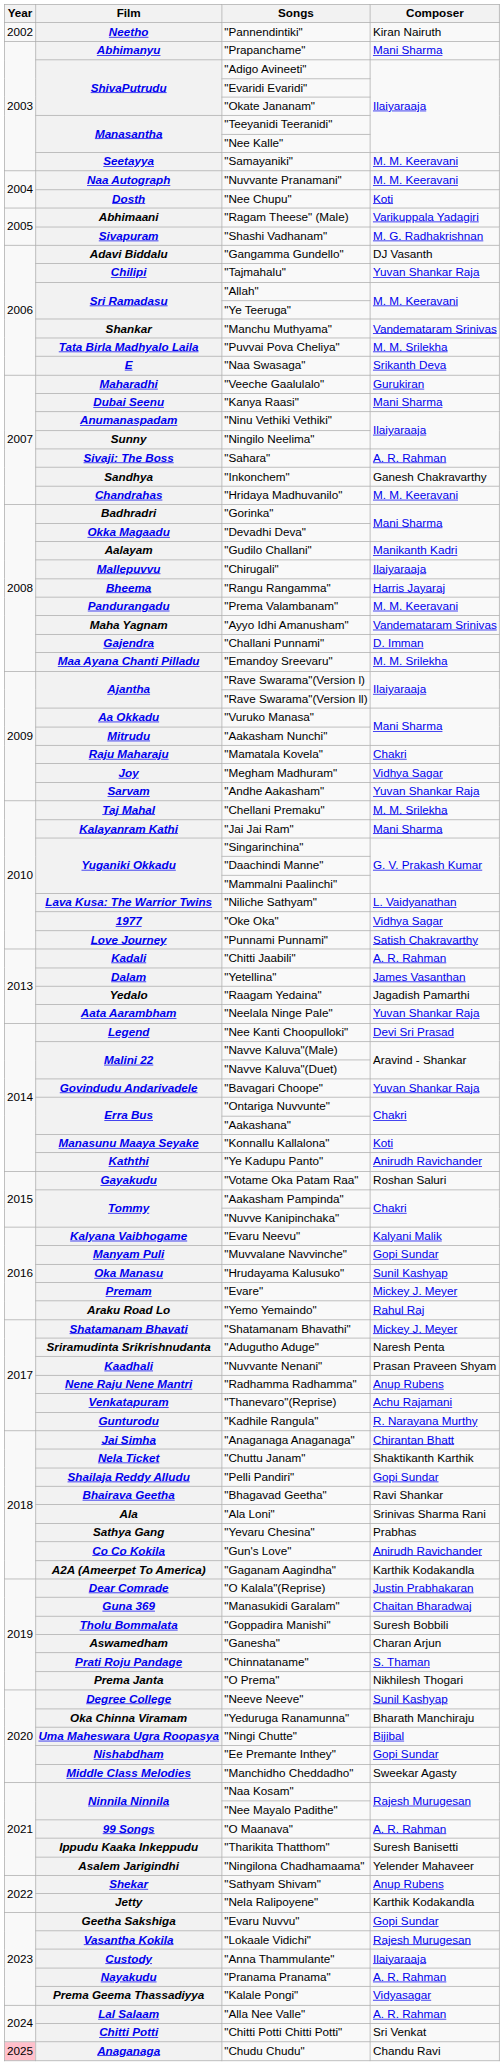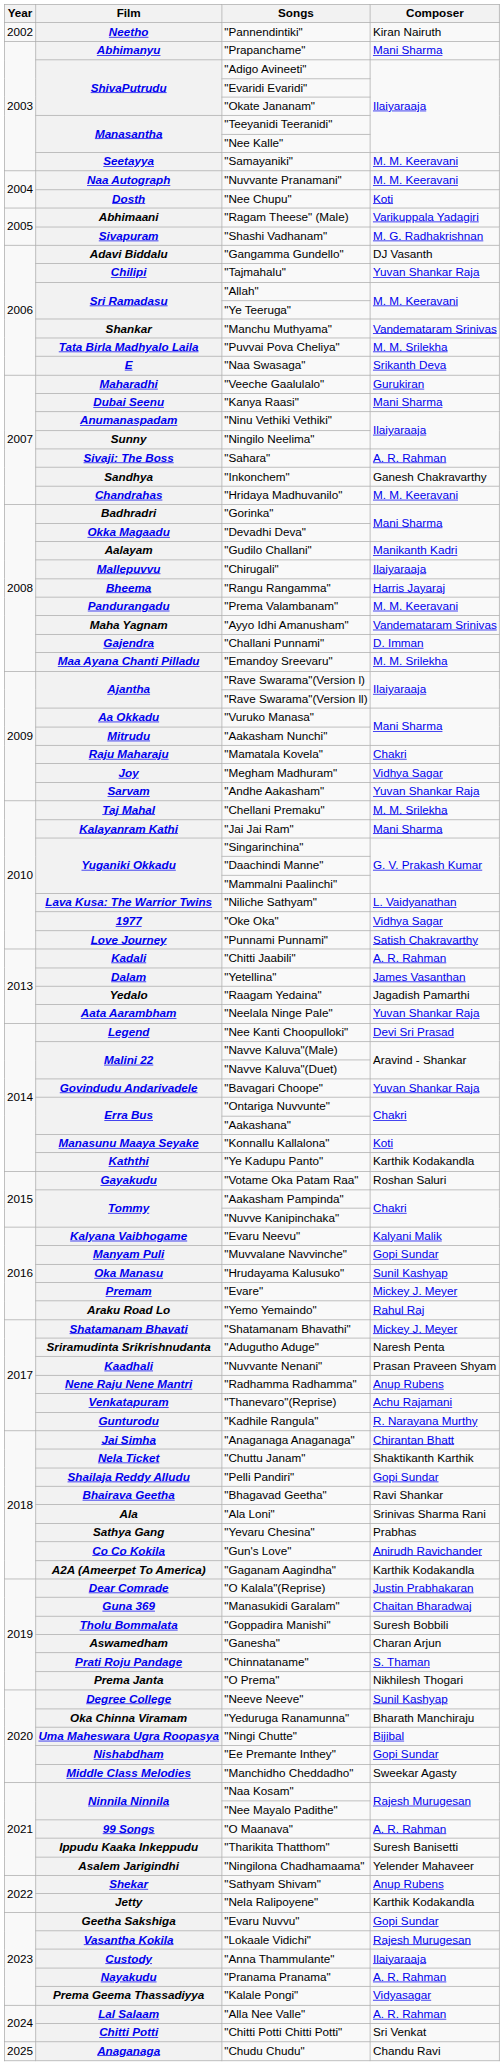 <table class="wikitable sortable">
 <tr>
 <th>Year</th>
 <th>Film</th>
 <th>Songs</th>
 <th>Composer</th>
 </tr>
 <tr>
 <td>2002</td>
 <th><em><a href='#'>Neetho</a></em></th>
 <td>"Pannendintiki"</td>
 <td>Kiran Nairuth</td>
 </tr>
 <tr>
 <td rowspan="7">2003</td>
 <th><a href='#'><em>Abhimanyu</em></a></th>
 <td>"Prapanchame"</td>
 <td><a href='#'>Mani Sharma</a></td>
 </tr>
 <tr>
 <th rowspan="3"><a href='#'><em>ShivaPutrudu</em></a></th>
 <td>"Adigo Avineeti"</td>
 <td rowspan="5"><a href='#'>Ilaiyaraaja</a></td>
 </tr>
 <tr>
 <td>"Evaridi Evaridi"</td>
 </tr>
 <tr>
 <td>"Okate Jananam"</td>
 </tr>
 <tr>
 <th rowspan="2"><a href='#'><em>Manasantha</em></a></th>
 <td>"Teeyanidi Teeranidi"</td>
 </tr>
 <tr>
 <td>"Nee Kalle"</td>
 </tr>
 <tr>
 <th><em><a href='#'>Seetayya</a></em></th>
 <td>"Samayaniki"</td>
 <td><a href='#'>M. M. Keeravani</a></td>
 </tr>
 <tr>
 <td rowspan="2">2004</td>
 <th><em><a href='#'>Naa Autograph</a></em></th>
 <td>"Nuvvante Pranamani"</td>
 <td><a href='#'>M. M. Keeravani</a></td>
 </tr>
 <tr>
 <th><a href='#'><em>Dosth</em></a></th>
 <td>"Nee Chupu"</td>
 <td><a href='#'>Koti</a></td>
 </tr>
 <tr>
 <td rowspan="2">2005</td>
 <th><em>Abhimaani</em></th>
 <td>"Ragam Theese" (Male)</td>
 <td><a href='#'>Varikuppala Yadagiri</a></td>
 </tr>
 <tr>
 <th><em><a href='#'>Sivapuram</a></em></th>
 <td>"Shashi Vadhanam"</td>
 <td><a href='#'>M. G. Radhakrishnan</a></td>
 </tr>
 <tr>
 <td rowspan="7">2006</td>
 <th><em>Adavi Biddalu</em></th>
 <td>"Gangamma Gundello"</td>
 <td>DJ Vasanth</td>
 </tr>
 <tr>
 <th><a href='#'><em>Chilipi</em></a></th>
 <td>"Tajmahalu"</td>
 <td><a href='#'>Yuvan Shankar Raja</a></td>
 </tr>
 <tr>
 <th rowspan="2"><em><a href='#'>Sri Ramadasu</a></em></th>
 <td>"Allah"</td>
 <td rowspan="2"><a href='#'>M. M. Keeravani</a></td>
 </tr>
 <tr>
 <td>"Ye Teeruga"</td>
 </tr>
 <tr>
 <th><em>Shankar</em></th>
 <td>"Manchu Muthyama"</td>
 <td><a href='#'>Vandemataram Srinivas</a></td>
 </tr>
 <tr>
 <th><em><a href='#'>Tata Birla Madhyalo Laila</a></em></th>
 <td>"Puvvai Pova Cheliya"</td>
 <td><a href='#'>M. M. Srilekha</a></td>
 </tr>
 <tr>
 <th><em><a href='#'>E</a></em></th>
 <td>"Naa Swasaga"</td>
 <td><a href='#'>Srikanth Deva</a></td>
 </tr>
 <tr>
 <td rowspan="7">2007</td>
 <th><a href='#'><em>Maharadhi</em></a></th>
 <td>"Veeche Gaalulalo"</td>
 <td><a href='#'>Gurukiran</a></td>
 </tr>
 <tr>
 <th><em><a href='#'>Dubai Seenu</a></em></th>
 <td>"Kanya Raasi"</td>
 <td><a href='#'>Mani Sharma</a></td>
 </tr>
 <tr>
 <th><em><a href='#'>Anumanaspadam</a></em></th>
 <td>"Ninu Vethiki Vethiki"</td>
 <td rowspan="2"><a href='#'>Ilaiyaraaja</a></td>
 </tr>
 <tr>
 <th><em>Sunny</em></th>
 <td>"Ningilo Neelima"</td>
 </tr>
 <tr>
 <th><em><a href='#'>Sivaji: The Boss</a></em></th>
 <td>"Sahara"</td>
 <td><a href='#'>A. R. Rahman</a></td>
 </tr>
 <tr>
 <th><em>Sandhya</em></th>
 <td>"Inkonchem"</td>
 <td>Ganesh Chakravarthy</td>
 </tr>
 <tr>
 <th><em><a href='#'>Chandrahas</a></em></th>
 <td>"Hridaya Madhuvanilo"</td>
 <td><a href='#'>M. M. Keeravani</a></td>
 </tr>
 <tr>
 <td rowspan="9">2008</td>
 <th><em>Badhradri</em></th>
 <td>"Gorinka"</td>
 <td rowspan="2"><a href='#'>Mani Sharma</a></td>
 </tr>
 <tr>
 <th><em><a href='#'>Okka Magaadu</a></em></th>
 <td>"Devadhi Deva"</td>
 </tr>
 <tr>
 <th><em>Aalayam</em></th>
 <td>"Gudilo Challani"</td>
 <td><a href='#'>Manikanth Kadri</a></td>
 </tr>
 <tr>
 <th><em><a href='#'>Mallepuvvu</a></em></th>
 <td>"Chirugali"</td>
 <td><a href='#'>Ilaiyaraaja</a></td>
 </tr>
 <tr>
 <th><em><a href='#'>Bheema</a></em></th>
 <td>"Rangu Rangamma"</td>
 <td><a href='#'>Harris Jayaraj</a></td>
 </tr>
 <tr>
 <th><em><a href='#'>Pandurangadu</a></em></th>
 <td>"Prema Valambanam"</td>
 <td><a href='#'>M. M. Keeravani</a></td>
 </tr>
 <tr>
 <th><em>Maha Yagnam</em></th>
 <td>"Ayyo Idhi Amanusham"</td>
 <td><a href='#'>Vandemataram Srinivas</a></td>
 </tr>
 <tr>
 <th><em><a href='#'>Gajendra</a></em></th>
 <td>"Challani Punnami"</td>
 <td><a href='#'>D. Imman</a></td>
 </tr>
 <tr>
 <th><em><a href='#'>Maa Ayana Chanti Pilladu</a></em></th>
 <td>"Emandoy Sreevaru"</td>
 <td><a href='#'>M. M. Srilekha</a></td>
 </tr>
 <tr>
 <td rowspan="7">2009</td>
 <th rowspan="2"><a href='#'><em>Ajantha</em></a></th>
 <td>"Rave Swarama"(Version l)</td>
 <td rowspan="2"><a href='#'>Ilaiyaraaja</a></td>
 </tr>
 <tr>
 <td>"Rave Swarama"(Version ll)</td>
 </tr>
 <tr>
 <th><em><a href='#'>Aa Okkadu</a></em></th>
 <td>"Vuruko Manasa"</td>
 <td rowspan="2"><a href='#'>Mani Sharma</a></td>
 </tr>
 <tr>
 <th><em><a href='#'>Mitrudu</a></em></th>
 <td>"Aakasham Nunchi"</td>
 </tr>
 <tr>
 <th><em><a href='#'>Raju Maharaju</a></em></th>
 <td>"Mamatala Kovela"</td>
 <td><a href='#'>Chakri</a></td>
 </tr>
 <tr>
 <th><a href='#'><em>Joy</em></a></th>
 <td>"Megham Madhuram"</td>
 <td><a href='#'>Vidhya Sagar</a></td>
 </tr>
 <tr>
 <th><em><a href='#'>Sarvam</a></em></th>
 <td>"Andhe Aakasham"</td>
 <td><a href='#'>Yuvan Shankar Raja</a></td>
 </tr>
 <tr>
 <td rowspan="8">2010</td>
 <th><em><a href='#'>Taj Mahal</a></em></th>
 <td>"Chellani Premaku"</td>
 <td><a href='#'>M. M. Srilekha</a></td>
 </tr>
 <tr>
 <th><em><a href='#'>Kalayanram Kathi</a></em></th>
 <td>"Jai Jai Ram"</td>
 <td><a href='#'>Mani Sharma</a></td>
 </tr>
 <tr>
 <th rowspan="3"><a href='#'><em>Yuganiki Okkadu</em></a></th>
 <td>"Singarinchina"</td>
 <td rowspan="3"><a href='#'>G. V. Prakash Kumar</a></td>
 </tr>
 <tr>
 <td>"Daachindi Manne"</td>
 </tr>
 <tr>
 <td>"Mammalni Paalinchi"</td>
 </tr>
 <tr>
 <th><em><a href='#'>Lava Kusa: The Warrior Twins</a></em></th>
 <td>"Niliche Sathyam"</td>
 <td><a href='#'>L. Vaidyanathan</a></td>
 </tr>
 <tr>
 <th><a href='#'><em>1977</em></a></th>
 <td>"Oke Oka"</td>
 <td><a href='#'>Vidhya Sagar</a></td>
 </tr>
 <tr>
 <th><a href='#'><em>Love Journey</em></a></th>
 <td>"Punnami Punnami"</td>
 <td><a href='#'>Satish Chakravarthy</a></td>
 </tr>
 <tr>
 <td rowspan="4">2013</td>
 <th><a href='#'><em>Kadali</em></a></th>
 <td>"Chitti Jaabili"</td>
 <td><a href='#'>A. R. Rahman</a></td>
 </tr>
 <tr>
 <th><em><a href='#'>Dalam</a></em></th>
 <td>"Yetellina"</td>
 <td><a href='#'>James Vasanthan</a></td>
 </tr>
 <tr>
 <th><em>Yedalo</em></th>
 <td>"Raagam Yedaina"</td>
 <td>Jagadish Pamarthi</td>
 </tr>
 <tr>
 <th><a href='#'><em>Aata Aarambham</em></a></th>
 <td>"Neelala Ninge Pale"</td>
 <td><a href='#'>Yuvan Shankar Raja</a></td>
 </tr>
 <tr>
 <td rowspan="8">2014</td>
 <th><a href='#'><em>Legend</em></a></th>
 <td>"Nee Kanti Choopulloki"</td>
 <td><a href='#'>Devi Sri Prasad</a></td>
 </tr>
 <tr>
 <th rowspan="2"><a href='#'><em>Malini 22</em></a></th>
 <td>"Navve Kaluva"(Male)</td>
 <td rowspan="2">Aravind - Shankar</td>
 </tr>
 <tr>
 <td>"Navve Kaluva"(Duet)</td>
 </tr>
 <tr>
 <th><em><a href='#'>Govindudu Andarivadele</a></em></th>
 <td>"Bavagari Choope"</td>
 <td><a href='#'>Yuvan Shankar Raja</a></td>
 </tr>
 <tr>
 <th rowspan="2"><em><a href='#'>Erra Bus</a></em></th>
 <td>"Ontariga Nuvvunte"</td>
 <td rowspan="2"><a href='#'>Chakri</a></td>
 </tr>
 <tr>
 <td>"Aakashana"</td>
 </tr>
 <tr>
 <th><em><a href='#'>Manasunu Maaya Seyake</a></em></th>
 <td>"Konnallu Kallalona"</td>
 <td><a href='#'>Koti</a></td>
 </tr>
 <tr>
 <th><em><a href='#'>Kaththi</a></em></th>
 <td>"Ye Kadupu Panto"</td>
-<td><a href='#'>Anirudh Ravichander</a></td>
+<td>Karthik Kodakandla</td>
 </tr>
 <tr>
 <td rowspan="3">2015</td>
 <th><em><a href='#'>Gayakudu</a></em></th>
 <td>"Votame Oka Patam Raa"</td>
 <td>Roshan Saluri</td>
 </tr>
 <tr>
 <th rowspan="2"><a href='#'><em>Tommy</em></a></th>
 <td>"Aakasham Pampinda"</td>
 <td rowspan="2"><a href='#'>Chakri</a></td>
 </tr>
 <tr>
 <td>"Nuvve Kanipinchaka"</td>
 </tr>
 <tr>
 <td rowspan="5">2016</td>
 <th><em><a href='#'>Kalyana Vaibhogame</a></em></th>
 <td>"Evaru Neevu"</td>
 <td><a href='#'>Kalyani Malik</a></td>
 </tr>
 <tr>
 <th><a href='#'><em>Manyam Puli</em></a></th>
 <td>"Muvvalane Navvinche"</td>
 <td><a href='#'>Gopi Sundar</a></td>
 </tr>
 <tr>
 <th><em><a href='#'>Oka Manasu</a></em></th>
 <td>"Hrudayama Kalusuko"</td>
 <td><a href='#'>Sunil Kashyap</a></td>
 </tr>
 <tr>
 <th><em><a href='#'>Premam</a></em></th>
 <td>"Evare"</td>
 <td><a href='#'>Mickey J. Meyer</a></td>
 </tr>
 <tr>
 <th><em>Araku Road Lo</em></th>
 <td>"Yemo Yemaindo"</td>
 <td><a href='#'>Rahul Raj</a></td>
 </tr>
 <tr>
 <td rowspan="6">2017</td>
 <th><em><a href='#'>Shatamanam Bhavati</a></em></th>
 <td>"Shatamanam Bhavathi"</td>
 <td><a href='#'>Mickey J. Meyer</a></td>
 </tr>
 <tr>
 <th><em>Sriramudinta Srikrishnudanta</em></th>
 <td>"Adugutho Aduge"</td>
 <td>Naresh Penta</td>
 </tr>
 <tr>
 <th><em><a href='#'>Kaadhali</a></em></th>
 <td>"Nuvvante Nenani"</td>
 <td>Prasan Praveen Shyam</td>
 </tr>
 <tr>
 <th><em><a href='#'>Nene Raju Nene Mantri</a></em></th>
 <td>"Radhamma Radhamma"</td>
 <td><a href='#'>Anup Rubens</a></td>
 </tr>
 <tr>
 <th><a href='#'><em>Venkatapuram</em></a></th>
 <td>"Thanevaro"(Reprise)</td>
 <td><a href='#'>Achu Rajamani</a></td>
 </tr>
 <tr>
 <th><em><a href='#'>Gunturodu</a></em></th>
 <td>"Kadhile Rangula"</td>
 <td><a href='#'>R. Narayana Murthy</a></td>
 </tr>
 <tr>
 <td rowspan="8">2018</td>
 <th><em><a href='#'>Jai Simha</a></em></th>
 <td>"Anaganaga Anaganaga"</td>
 <td><a href='#'>Chirantan Bhatt</a></td>
 </tr>
 <tr>
 <th><em><a href='#'>Nela Ticket</a></em></th>
 <td>"Chuttu Janam"</td>
 <td>Shaktikanth Karthik</td>
 </tr>
 <tr>
 <th><em><a href='#'>Shailaja Reddy Alludu</a></em></th>
 <td>"Pelli Pandiri"</td>
 <td><a href='#'>Gopi Sundar</a></td>
 </tr>
 <tr>
 <th><em><a href='#'>Bhairava Geetha</a></em></th>
 <td>"Bhagavad Geetha"</td>
 <td>Ravi Shankar</td>
 </tr>
 <tr>
 <th><em>Ala</em></th>
 <td>"Ala Loni"</td>
 <td>Srinivas Sharma Rani</td>
 </tr>
 <tr>
 <th><em>Sathya Gang</em></th>
 <td>"Yevaru Chesina"</td>
 <td>Prabhas</td>
 </tr>
 <tr>
 <th><a href='#'><em>Co Co Kokila</em></a></th>
 <td>"Gun's Love"</td>
 <td><a href='#'>Anirudh Ravichander</a></td>
 </tr>
 <tr>
 <th><em>A2A (Ameerpet To America)</em></th>
 <td>"Gaganam Aagindha"</td>
 <td>Karthik Kodakandla</td>
 </tr>
 <tr>
 <td rowspan="6">2019</td>
 <th><em><a href='#'>Dear Comrade</a></em></th>
 <td>"O Kalala"(Reprise)</td>
 <td><a href='#'>Justin Prabhakaran</a></td>
 </tr>
 <tr>
 <th><em><a href='#'>Guna 369</a></em></th>
 <td>"Manasukidi Garalam"</td>
 <td><a href='#'>Chaitan Bharadwaj</a></td>
 </tr>
 <tr>
 <th><em><a href='#'>Tholu Bommalata</a></em></th>
 <td>"Goppadira Manishi"</td>
 <td>Suresh Bobbili</td>
 </tr>
 <tr>
 <th><em>Aswamedham</em></th>
 <td>"Ganesha"</td>
 <td>Charan Arjun</td>
 </tr>
 <tr>
 <th><em><a href='#'>Prati Roju Pandage</a></em></th>
 <td>"Chinnataname"</td>
 <td><a href='#'>S. Thaman</a></td>
 </tr>
 <tr>
 <th><em>Prema Janta</em></th>
 <td>"O Prema"</td>
 <td>Nikhilesh Thogari</td>
 </tr>
 <tr>
 <td rowspan="5">2020</td>
 <th><em><a href='#'>Degree College</a></em></th>
 <td>"Neeve Neeve"</td>
 <td><a href='#'>Sunil Kashyap</a></td>
 </tr>
 <tr>
 <th><em>Oka Chinna Viramam</em></th>
 <td>"Yeduruga Ranamunna"</td>
 <td>Bharath Manchiraju</td>
 </tr>
 <tr>
 <th><em><a href='#'>Uma Maheswara Ugra Roopasya</a></em></th>
 <td>"Ningi Chutte"</td>
 <td><a href='#'>Bijibal</a></td>
 </tr>
 <tr>
 <th><em><a href='#'>Nishabdham</a></em></th>
 <td>"Ee Premante Inthey"</td>
 <td><a href='#'>Gopi Sundar</a></td>
 </tr>
 <tr>
 <th><em><a href='#'>Middle Class Melodies</a></em></th>
 <td>"Manchidho Cheddadho"</td>
 <td>Sweekar Agasty</td>
 </tr>
 <tr>
 <td rowspan="5">2021</td>
 <th rowspan="2"><em><a href='#'>Ninnila Ninnila</a></em></th>
 <td>"Naa Kosam"</td>
 <td rowspan="2"><a href='#'>Rajesh Murugesan</a></td>
 </tr>
 <tr>
 <td>"Nee Mayalo Padithe"</td>
 </tr>
 <tr>
 <th><em><a href='#'>99 Songs</a></em></th>
 <td>"O Maanava"</td>
 <td><a href='#'>A. R. Rahman</a></td>
 </tr>
 <tr>
 <th><em>Ippudu Kaaka Inkeppudu</em></th>
 <td>"Tharikita Thatthom"</td>
 <td>Suresh Banisetti</td>
 </tr>
 <tr>
 <th><em>Asalem Jarigindhi</em></th>
 <td>"Ningilona Chadhamaama"</td>
 <td>Yelender Mahaveer</td>
 </tr>
 <tr>
 <td rowspan="2">2022</td>
 <th><em><a href='#'>Shekar</a></em></th>
 <td>"Sathyam Shivam"</td>
 <td><a href='#'>Anup Rubens</a></td>
 </tr>
 <tr>
 <th><em>Jetty</em></th>
 <td>"Nela Ralipoyene"</td>
 <td>Karthik Kodakandla</td>
 </tr>
 <tr>
 <td rowspan="5">2023</td>
 <th><em>Geetha Sakshiga</em></th>
 <td>"Evaru Nuvvu"</td>
 <td><a href='#'>Gopi Sundar</a></td>
 </tr>
 <tr>
 <th><a href='#'><em>Vasantha Kokila</em></a></th>
 <td>"Lokaale Vidichi"</td>
 <td><a href='#'>Rajesh Murugesan</a></td>
 </tr>
 <tr>
 <th><a href='#'><em>Custody</em></a></th>
 <td>"Anna Thammulante"</td>
 <td><a href='#'>Ilaiyaraaja</a></td>
 </tr>
 <tr>
 <th><em><a href='#'>Nayakudu</a></em></th>
 <td>"Pranama Pranama"</td>
 <td><a href='#'>A. R. Rahman</a></td>
 </tr>
 <tr>
 <th><em>Prema Geema Thassadiyya</em></th>
 <td>"Kalale Pongi"</td>
 <td><a href='#'>Vidyasagar</a></td>
 </tr>
 <tr>
 <td rowspan="2">2024</td>
 <th><a href='#'><em>Lal Salaam</em></a></th>
 <td>"Alla Nee Valle"</td>
 <td><a href='#'>A. R. Rahman</a></td>
 </tr>
 <tr>
 <th><em><a href='#'>Chitti Potti</a></em></th>
 <td>"Chitti Potti Chitti Potti"</td>
 <td>Sri Venkat</td>
 </tr>
 <tr>
-<td style="background: pink;">2025</td>
+<td>2025</td>
 <th><a href='#'><em>Anaganaga</em></a></th>
 <td>"Chudu Chudu"</td>
 <td>Chandu Ravi</td>
 </tr>
 </table>
